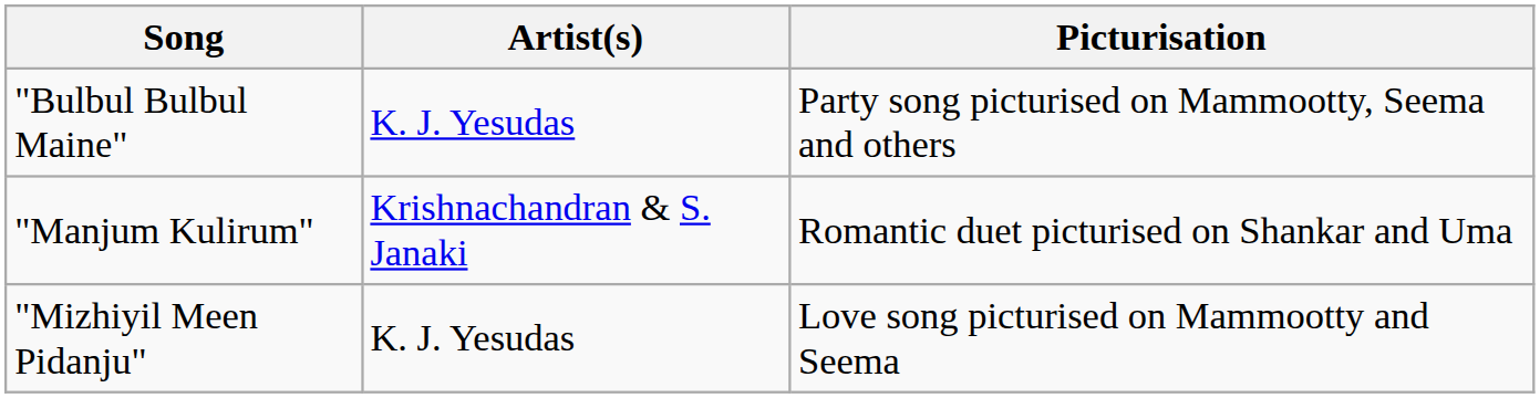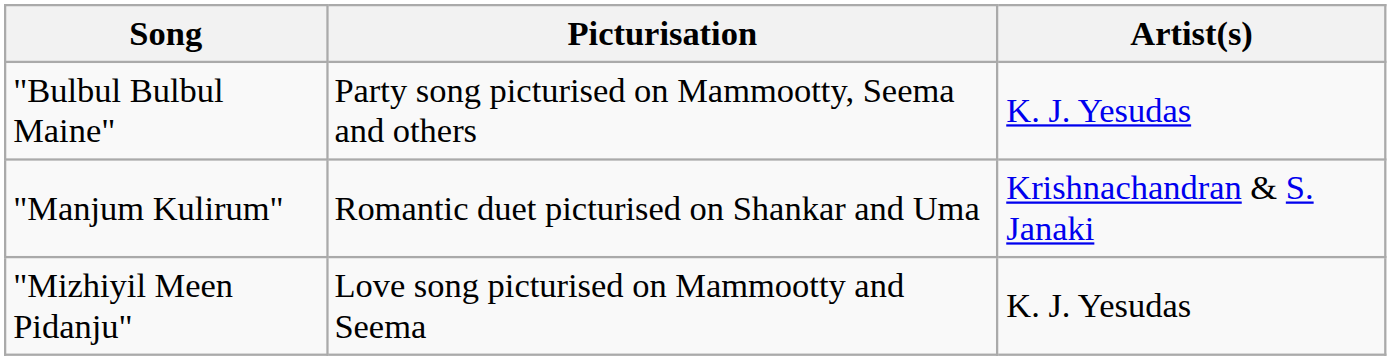 <table class="wikitable" style="font-size:95%;">
 <tr>
 <th>Song</th>
+<th>Picturisation</th>
 <th>Artist(s)</th>
-<th>Picturisation</th>
 </tr>
 <tr>
 <td>"Bulbul Bulbul Maine"</td>
+<td>Party song picturised on Mammootty, Seema and others</td>
 <td><a href='#'>K. J. Yesudas</a></td>
-<td>Party song picturised on Mammootty, Seema and others</td>
 </tr>
 <tr>
 <td>"Manjum Kulirum"</td>
+<td>Romantic duet picturised on Shankar and Uma</td>
 <td><a href='#'>Krishnachandran</a> & <a href='#'>S. Janaki</a></td>
-<td>Romantic duet picturised on Shankar and Uma</td>
 </tr>
 <tr>
 <td>"Mizhiyil Meen Pidanju"</td>
+<td>Love song picturised on Mammootty and Seema</td>
 <td>K. J. Yesudas</td>
-<td>Love song picturised on Mammootty and Seema</td>
 </tr>
 </table>
